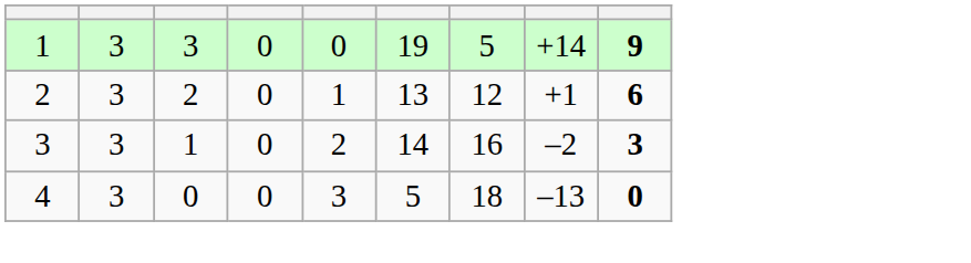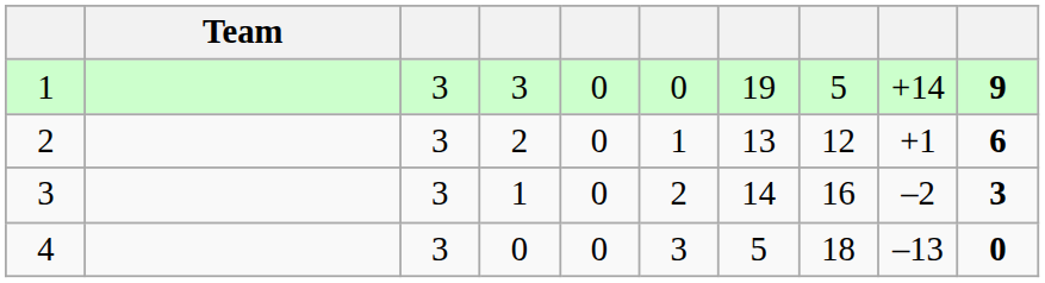 <table class="wikitable" style="text-align: center; font-size: 100%;">
 <tr>
 <th width="30"></th>
+<th width="140">Team</th>
 <th width="30"></th>
 <th width="30"></th>
 <th width="30"></th>
 <th width="30"></th>
 <th width="30"></th>
 <th width="30"></th>
 <th width="30"></th>
 <th width="30"></th>
 </tr>
 <tr style="background-color: #ccffcc;">
 <td>1</td>
+<td align=left><strong></strong></td>
 <td>3</td>
 <td>3</td>
 <td>0</td>
 <td>0</td>
 <td>19</td>
 <td>5</td>
 <td>+14</td>
 <td><strong>9</strong></td>
 </tr>
 <tr>
 <td>2</td>
+<td align=left></td>
 <td>3</td>
 <td>2</td>
 <td>0</td>
 <td>1</td>
 <td>13</td>
 <td>12</td>
 <td>+1</td>
 <td><strong>6</strong></td>
 </tr>
 <tr>
 <td>3</td>
+<td align=left></td>
 <td>3</td>
 <td>1</td>
 <td>0</td>
 <td>2</td>
 <td>14</td>
 <td>16</td>
 <td>–2</td>
 <td><strong>3</strong></td>
 </tr>
 <tr>
 <td>4</td>
+<td align=left></td>
 <td>3</td>
 <td>0</td>
 <td>0</td>
 <td>3</td>
 <td>5</td>
 <td>18</td>
 <td>–13</td>
 <td><strong>0</strong></td>
 </tr>
 </table>
